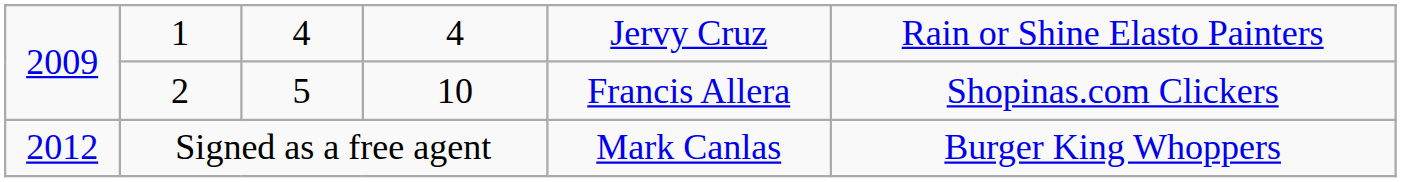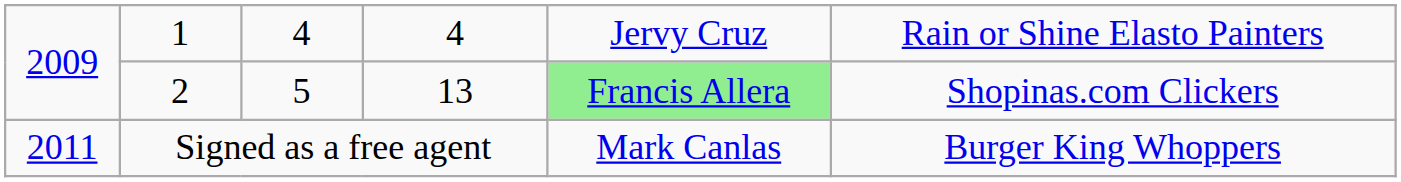 <table class=wikitable width=70%>
 <tr align=center>
 <td rowspan=2><a href='#'>2009</a></td>
 <td>1</td>
 <td>4</td>
 <td>4</td>
 <td><a href='#'>Jervy Cruz</a></td>
 <td><a href='#'>Rain or Shine Elasto Painters</a></td>
 </tr>
 <tr align=center>
 <td>2</td>
 <td>5</td>
-<td>10</td>
-<td><a href='#'>Francis Allera</a></td>
+<td>13</td>
+<td style="background: lightgreen;"><a href='#'>Francis Allera</a></td>
 <td><a href='#'>Shopinas.com Clickers</a></td>
 </tr>
 <tr align=center>
-<td><a href='#'>2012</a></td>
+<td><a href='#'>2011</a></td>
 <td colspan=3>Signed as a free agent</td>
 <td><a href='#'>Mark Canlas</a></td>
 <td><a href='#'>Burger King Whoppers</a></td>
 </tr>
 </table>
